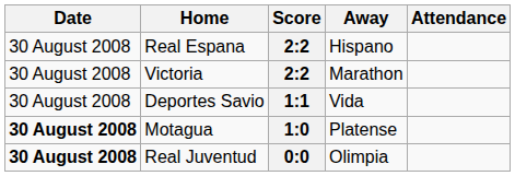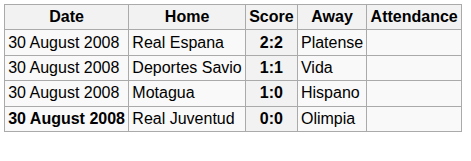 <table class="wikitable">
 <tr>
 <th>Date</th>
 <th>Home</th>
 <th>Score</th>
 <th>Away</th>
 <th>Attendance</th>
 </tr>
 <tr>
 <td>30 August 2008</td>
 <td>Real Espana</td>
 <th>2:2</th>
-<td>Hispano</td>
-<td></td>
-</tr>
-<tr>
-<td>30 August 2008</td>
-<td>Victoria</td>
-<th>2:2</th>
-<td>Marathon</td>
+<td>Platense</td>
 <td></td>
 </tr>
 <tr>
 <td>30 August 2008</td>
 <td>Deportes Savio</td>
 <th>1:1</th>
 <td>Vida</td>
 <td></td>
 </tr>
 <tr>
-<td><strong>30 August 2008</strong></td>
+<td>30 August 2008</td>
 <td>Motagua</td>
 <th>1:0</th>
-<td>Platense</td>
+<td>Hispano</td>
 <td></td>
 </tr>
 <tr>
 <td><strong>30 August 2008</strong></td>
 <td>Real Juventud</td>
 <th>0:0</th>
 <td>Olimpia</td>
 <td></td>
 </tr>
 </table>
